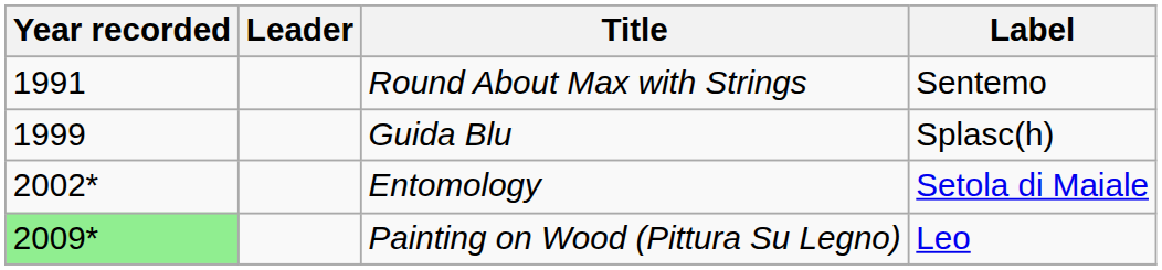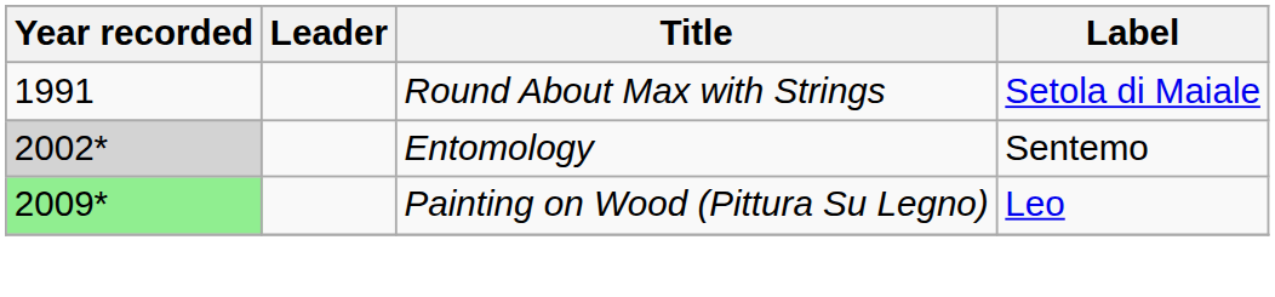 <table class="wikitable sortable">
 <tr>
 <th>Year recorded</th>
 <th>Leader</th>
 <th>Title</th>
 <th>Label</th>
 </tr>
 <tr>
 <td>1991</td>
 <td></td>
 <td><em>Round About Max with Strings</em></td>
-<td>Sentemo</td>
+<td><a href='#'>Setola di Maiale</a></td>
 </tr>
 <tr>
-<td>1999</td>
-<td></td>
-<td><em>Guida Blu</em></td>
-<td>Splasc(h)</td>
-</tr>
-<tr>
-<td>2002*</td>
+<td style="background: lightgrey;">2002*</td>
 <td></td>
 <td><em>Entomology</em></td>
-<td><a href='#'>Setola di Maiale</a></td>
+<td>Sentemo</td>
 </tr>
 <tr>
 <td style="background: lightgreen;">2009*</td>
 <td></td>
 <td><em>Painting on Wood (Pittura Su Legno)</em></td>
 <td><a href='#'>Leo</a></td>
 </tr>
 <tr>
 </tr>
 </table>
